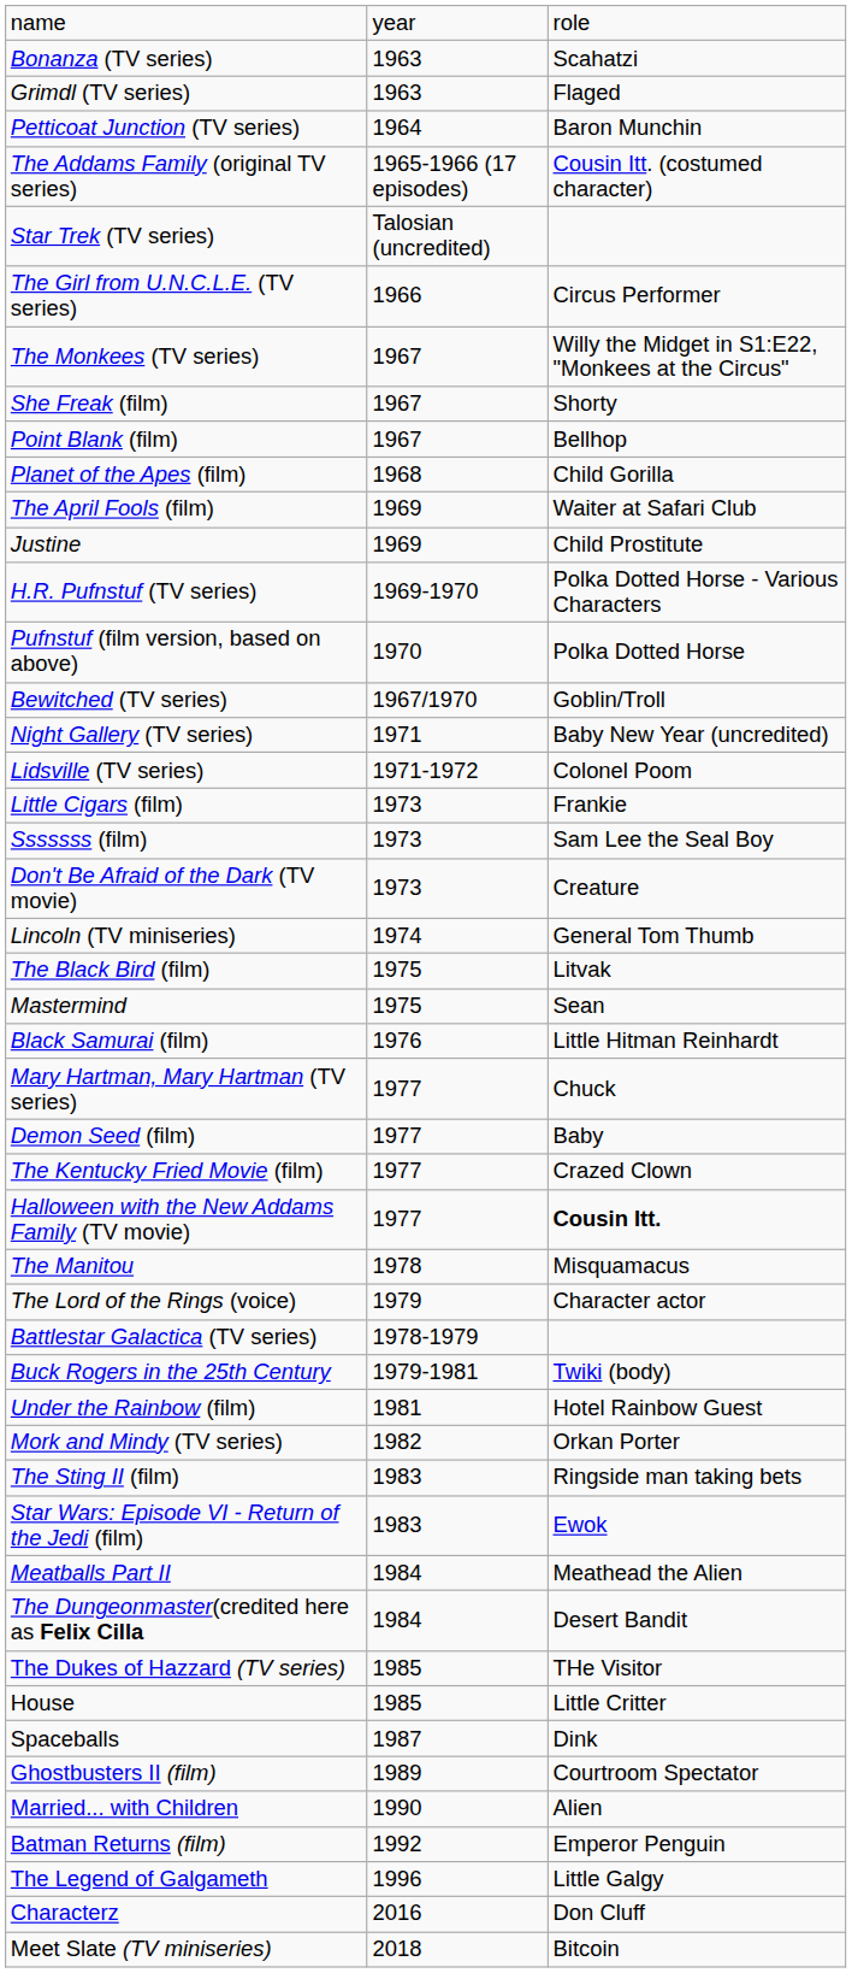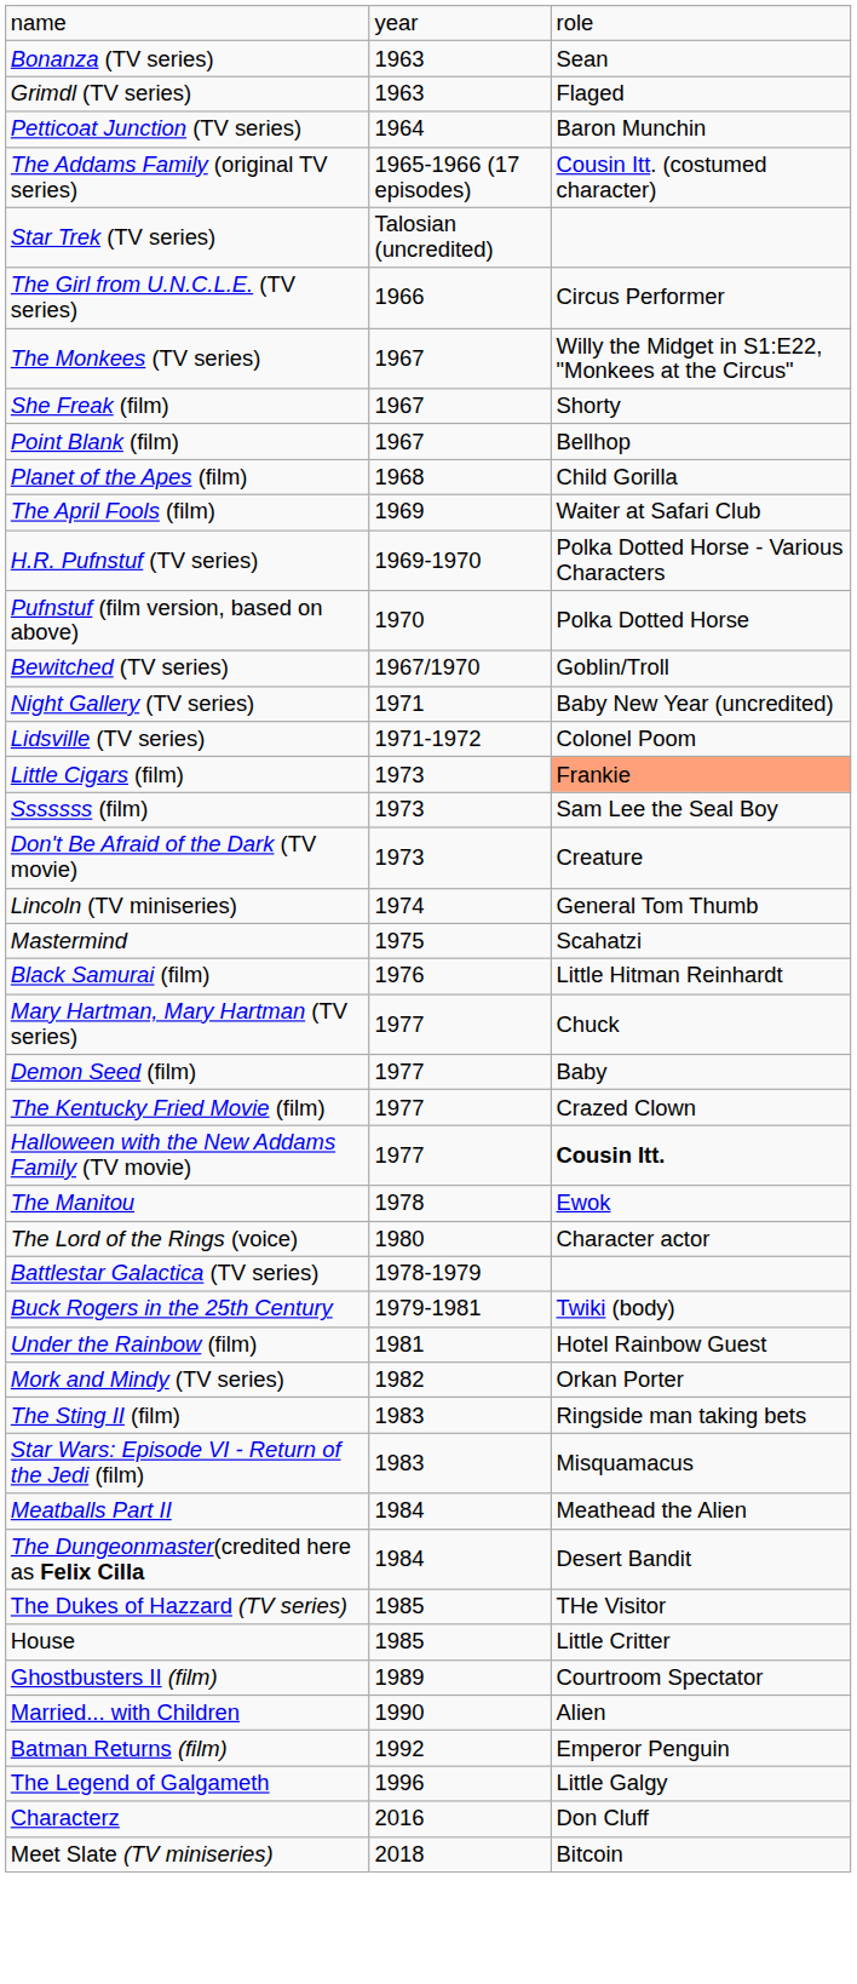 <table class="wikitable">
 <tr>
 <td>name</td>
 <td>year</td>
 <td>role</td>
 </tr>
 <tr>
 <td><em><a href='#'>Bonanza</a></em> (TV series)</td>
 <td>1963</td>
-<td>Scahatzi</td>
+<td>Sean</td>
 </tr>
 <tr>
 <td><em>Grimdl</em> (TV series)</td>
 <td>1963</td>
 <td>Flaged</td>
 </tr>
 <tr>
 <td><em><a href='#'>Petticoat Junction</a></em> (TV series)</td>
 <td>1964</td>
 <td>Baron Munchin</td>
 </tr>
 <tr>
 <td><em><a href='#'>The Addams Family</a></em> (original TV series)</td>
 <td>1965-1966 (17 episodes)</td>
 <td><a href='#'>Cousin Itt</a>.  (costumed character)</td>
 </tr>
 <tr>
 <td><em><a href='#'>Star Trek</a></em> (TV series)</td>
 <td>Talosian (uncredited)</td>
 </tr>
 <tr>
 <td><em><a href='#'>The Girl from U.N.C.L.E.</a></em> (TV series)</td>
 <td>1966</td>
 <td>Circus Performer</td>
 </tr>
 <tr>
 <td><em><a href='#'>The Monkees</a></em> (TV series)</td>
 <td>1967</td>
 <td>Willy the Midget in S1:E22, "Monkees at the Circus"</td>
 </tr>
 <tr>
 <td><em><a href='#'>She Freak</a></em> (film)</td>
 <td>1967</td>
 <td>Shorty</td>
 </tr>
 <tr>
 <td><em><a href='#'>Point Blank</a></em> (film)</td>
 <td>1967</td>
 <td>Bellhop</td>
 </tr>
 <tr>
 <td><em><a href='#'>Planet of the Apes</a></em> (film)</td>
 <td>1968</td>
 <td>Child Gorilla</td>
 </tr>
 <tr>
 <td><em><a href='#'>The April Fools</a></em> (film)</td>
 <td>1969</td>
 <td>Waiter at Safari Club</td>
 </tr>
 <tr>
-<td><em>Justine</em></td>
-<td>1969</td>
-<td>Child Prostitute</td>
-</tr>
-<tr>
 <td><em><a href='#'>H.R. Pufnstuf</a></em> (TV series)</td>
 <td>1969-1970</td>
 <td>Polka Dotted Horse - Various Characters</td>
 </tr>
 <tr>
 <td><em><a href='#'>Pufnstuf</a></em> (film version, based on above)</td>
 <td>1970</td>
 <td>Polka Dotted Horse</td>
 </tr>
 <tr>
 <td><em><a href='#'>Bewitched</a></em> (TV series)</td>
 <td>1967/1970</td>
 <td>Goblin/Troll</td>
 </tr>
 <tr>
 <td><em><a href='#'>Night Gallery</a></em> (TV series)</td>
 <td>1971</td>
 <td>Baby New Year (uncredited)</td>
 </tr>
 <tr>
 <td><em><a href='#'>Lidsville</a></em> (TV series)</td>
 <td>1971-1972</td>
 <td>Colonel Poom</td>
 </tr>
 <tr>
 <td><em><a href='#'>Little Cigars</a></em> (film)</td>
 <td>1973</td>
-<td>Frankie</td>
+<td style="background: lightsalmon;">Frankie</td>
 </tr>
 <tr>
 <td><em><a href='#'>Sssssss</a></em> (film)</td>
 <td>1973</td>
 <td>Sam Lee the Seal Boy</td>
 </tr>
 <tr>
 <td><em><a href='#'>Don't Be Afraid of the Dark</a></em> (TV movie)</td>
 <td>1973</td>
 <td>Creature</td>
 </tr>
 <tr>
 <td><em>Lincoln</em> (TV miniseries)</td>
 <td>1974</td>
 <td>General Tom Thumb</td>
 </tr>
 <tr>
-<td><em><a href='#'>The Black Bird</a></em> (film)</td>
-<td>1975</td>
-<td>Litvak</td>
-</tr>
-<tr>
 <td><em>Mastermind</em></td>
 <td>1975</td>
-<td>Sean</td>
+<td>Scahatzi</td>
 </tr>
 <tr>
 <td><em><a href='#'>Black Samurai</a></em> (film)</td>
 <td>1976</td>
 <td>Little Hitman Reinhardt</td>
 </tr>
 <tr>
 <td><em><a href='#'>Mary Hartman, Mary Hartman</a></em> (TV series)</td>
 <td>1977</td>
 <td>Chuck</td>
 </tr>
 <tr>
 <td><em><a href='#'>Demon Seed</a></em> (film)</td>
 <td>1977</td>
 <td>Baby</td>
 </tr>
 <tr>
 <td><em><a href='#'>The Kentucky Fried Movie</a></em> (film)</td>
 <td>1977</td>
 <td>Crazed Clown</td>
 </tr>
 <tr>
 <td><em><a href='#'>Halloween with the New Addams Family</a></em> (TV movie)</td>
 <td>1977</td>
 <td><strong>Cousin Itt.</strong></td>
 </tr>
 <tr>
 <td><em><a href='#'>The Manitou</a></em></td>
 <td>1978</td>
-<td>Misquamacus</td>
+<td><a href='#'>Ewok</a></td>
 </tr>
 <tr>
 <td><em>The Lord of the Rings</em> (voice)</td>
-<td>1979</td>
+<td>1980</td>
 <td>Character actor</td>
 </tr>
 <tr>
 <td><em><a href='#'>Battlestar Galactica</a></em> (TV series)</td>
 <td>1978-1979</td>
 <td></td>
 </tr>
 <tr>
 <td><em><a href='#'>Buck Rogers in the 25th Century</a></em></td>
 <td>1979-1981</td>
 <td><a href='#'>Twiki</a> (body)</td>
 </tr>
 <tr>
 <td><em><a href='#'>Under the Rainbow</a></em> (film)</td>
 <td>1981</td>
 <td>Hotel Rainbow Guest</td>
 </tr>
 <tr>
 <td><em><a href='#'>Mork and Mindy</a></em> (TV series)</td>
 <td>1982</td>
 <td>Orkan Porter</td>
 </tr>
 <tr>
 <td><em><a href='#'>The Sting II</a></em> (film)</td>
 <td>1983</td>
 <td>Ringside man taking bets</td>
 </tr>
 <tr>
 <td><em><a href='#'>Star Wars: Episode VI - Return of the Jedi</a></em> (film)</td>
 <td>1983</td>
-<td><a href='#'>Ewok</a></td>
+<td>Misquamacus</td>
 </tr>
 <tr>
 <td><em><a href='#'>Meatballs Part II</a></em></td>
 <td>1984</td>
 <td>Meathead the Alien</td>
 </tr>
 <tr>
 <td><em><a href='#'>The Dungeonmaster</a></em>(credited here as <strong>Felix Cilla<em></td>
 <td>1984</td>
 <td>Desert Bandit</td>
 </tr>
 <tr>
 <td></em><a href='#'>The Dukes of Hazzard</a><em> (TV series)</td>
 <td>1985</td>
 <td>THe Visitor</td>
 </tr>
 <tr>
 <td></em>House<em></td>
 <td>1985</td>
 <td>Little Critter</td>
-</tr>
-<tr>
-<td></em>Spaceballs<em></td>
-<td>1987</td>
-<td>Dink</td>
 </tr>
 <tr>
 <td></em><a href='#'>Ghostbusters II</a><em> (film)</td>
 <td>1989</td>
 <td>Courtroom Spectator</td>
 </tr>
 <tr>
 <td></em><a href='#'>Married... with Children</a><em></td>
 <td>1990</td>
 <td>Alien</td>
 </tr>
 <tr>
 <td></em><a href='#'>Batman Returns</a><em> (film)</td>
 <td>1992</td>
 <td>Emperor Penguin</td>
 </tr>
 <tr>
 <td></em><a href='#'>The Legend of Galgameth</a><em></td>
 <td>1996</td>
 <td>Little Galgy</td>
 </tr>
 <tr>
 <td></em><a href='#'>Characterz</a><em></td>
 <td>2016</td>
 <td>Don Cluff</td>
 </tr>
 <tr>
 <td></em>Meet Slate<em> (TV miniseries)</td>
 <td>2018</td>
 <td>Bitcoin</td>
 </tr>
 </table>
